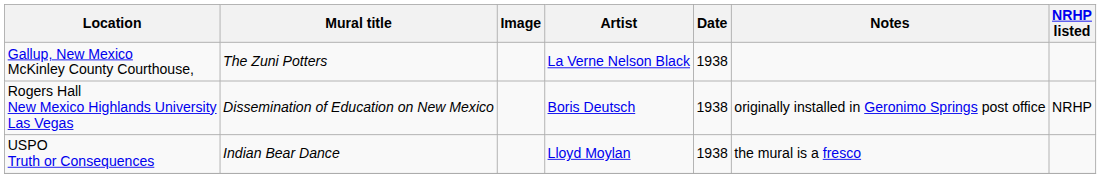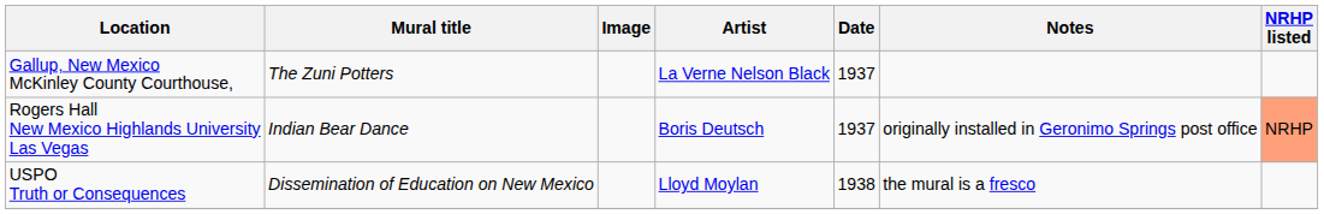 <table class="wikitable sortable">
 <tr>
 <th>Location</th>
 <th>Mural title</th>
 <th>Image</th>
 <th>Artist</th>
 <th>Date</th>
 <th>Notes</th>
 <th><a href='#'>NRHP</a><br>listed</th>
 </tr>
 <tr>
 <td><a href='#'>Gallup, New Mexico</a><br> McKinley County Courthouse,</td>
 <td><em>The Zuni Potters</em></td>
 <td></td>
 <td><a href='#'>La Verne Nelson Black</a></td>
-<td>1938</td>
+<td>1937</td>
 <td></td>
 <td></td>
 </tr>
 <tr>
 <td>Rogers Hall<br><a href='#'>New Mexico Highlands University</a><br><a href='#'>Las Vegas</a></td>
-<td><em>Dissemination of Education on New Mexico</em></td>
+<td><em>Indian Bear Dance</em></td>
 <td></td>
 <td><a href='#'>Boris Deutsch</a></td>
-<td>1938</td>
+<td>1937</td>
 <td>originally installed in <a href='#'>Geronimo Springs</a> post office</td>
-<td>NRHP</td>
+<td style="background: lightsalmon;">NRHP</td>
 </tr>
 <tr>
 <td>USPO<br><a href='#'>Truth or Consequences</a></td>
-<td><em>Indian Bear Dance</em></td>
+<td><em>Dissemination of Education on New Mexico</em></td>
 <td></td>
 <td><a href='#'>Lloyd Moylan</a></td>
 <td>1938</td>
 <td>the mural is a <a href='#'>fresco</a></td>
 <td></td>
 </tr>
 <tr>
 </tr>
 </table>
